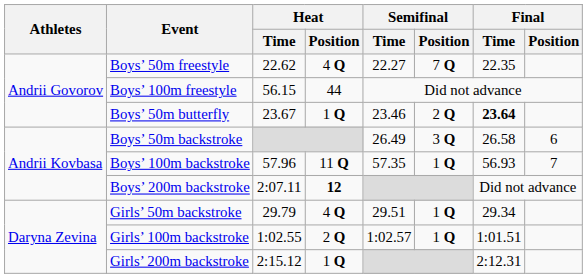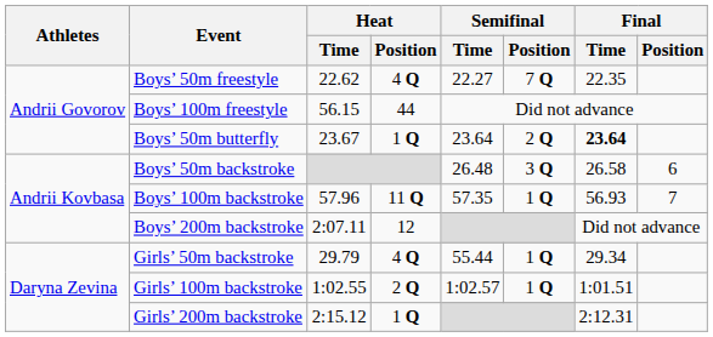 <table class="wikitable" border="1" style="font-size:90%">
 <tr>
 <th rowspan=2>Athletes</th>
 <th rowspan=2>Event</th>
 <th colspan=2>Heat</th>
 <th colspan=2>Semifinal</th>
 <th colspan=2>Final</th>
 </tr>
 <tr>
 <th>Time</th>
 <th>Position</th>
 <th>Time</th>
 <th>Position</th>
 <th>Time</th>
 <th>Position</th>
 </tr>
 <tr>
 <td rowspan=3><a href='#'>Andrii Govorov</a></td>
 <td><a href='#'>Boys’ 50m freestyle</a></td>
 <td align=center>22.62</td>
 <td align=center>4 <strong>Q</strong></td>
 <td align=center>22.27</td>
 <td align=center>7 <strong>Q</strong></td>
 <td align=center>22.35</td>
 <td align=center></td>
 </tr>
 <tr>
 <td><a href='#'>Boys’ 100m freestyle</a></td>
 <td align=center>56.15</td>
 <td align=center>44</td>
 <td colspan="4" align=center>Did not advance</td>
 </tr>
 <tr>
 <td><a href='#'>Boys’ 50m butterfly</a></td>
 <td align=center>23.67</td>
 <td align=center>1 <strong>Q</strong></td>
-<td align=center>23.46</td>
+<td align=center>23.64</td>
 <td align=center>2 <strong>Q</strong></td>
 <td align=center><strong>23.64</strong></td>
 <td align=center></td>
 </tr>
 <tr>
 <td rowspan=3><a href='#'>Andrii Kovbasa</a></td>
 <td><a href='#'>Boys’ 50m backstroke</a></td>
 <td colspan=2 bgcolor=#DCDCDC></td>
-<td align=center>26.49</td>
+<td align=center>26.48</td>
 <td align=center>3 <strong>Q</strong></td>
 <td align=center>26.58</td>
 <td align=center>6</td>
 </tr>
 <tr>
 <td><a href='#'>Boys’ 100m backstroke</a></td>
 <td align=center>57.96</td>
 <td align=center>11 <strong>Q</strong></td>
 <td align=center>57.35</td>
 <td align=center>1 <strong>Q</strong></td>
 <td align=center>56.93</td>
 <td align=center>7</td>
 </tr>
 <tr>
 <td><a href='#'>Boys’ 200m backstroke</a></td>
 <td align=center>2:07.11</td>
-<td align=center><strong>12</strong></td>
+<td align=center>12</td>
 <td colspan=2 bgcolor=#DCDCDC></td>
 <td colspan="4" align=center>Did not advance</td>
 </tr>
 <tr>
 <td rowspan=3><a href='#'>Daryna Zevina</a></td>
 <td><a href='#'>Girls’ 50m backstroke</a></td>
 <td align=center>29.79</td>
 <td align=center>4 <strong>Q</strong></td>
-<td align=center>29.51</td>
+<td align=center>55.44</td>
 <td align=center>1 <strong>Q</strong></td>
 <td align=center>29.34</td>
 <td align=center></td>
 </tr>
 <tr>
 <td><a href='#'>Girls’ 100m backstroke</a></td>
 <td align=center>1:02.55</td>
 <td align=center>2 <strong>Q</strong></td>
 <td align=center>1:02.57</td>
 <td align=center>1 <strong>Q</strong></td>
 <td align=center>1:01.51</td>
 <td align=center></td>
 </tr>
 <tr>
 <td><a href='#'>Girls’ 200m backstroke</a></td>
 <td align=center>2:15.12</td>
 <td align=center>1 <strong>Q</strong></td>
 <td colspan=2 bgcolor=#DCDCDC></td>
 <td align=center>2:12.31</td>
 <td align=center></td>
 </tr>
 </table>
